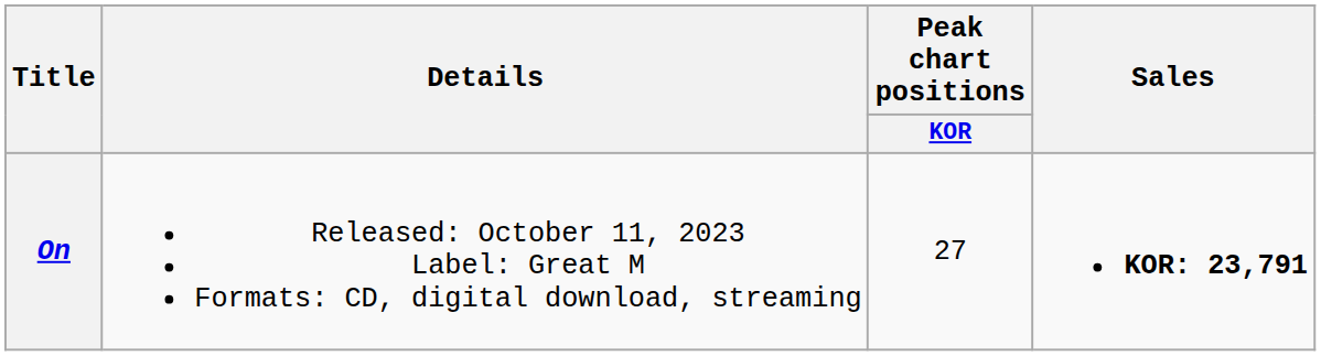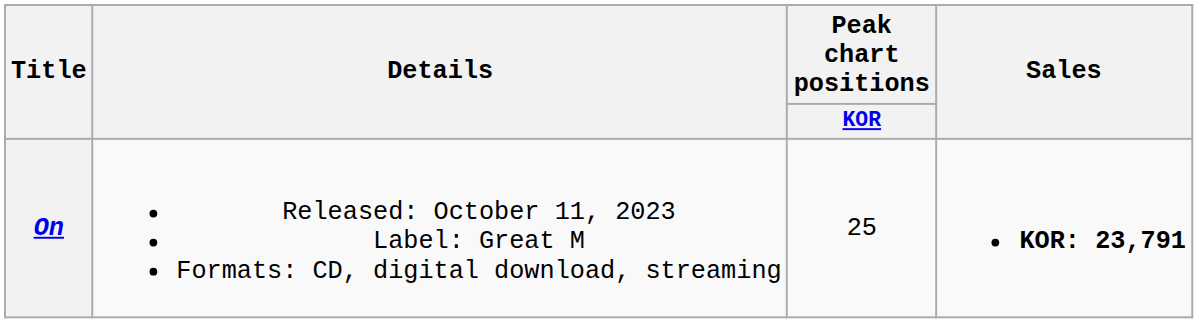 <table class="wikitable plainrowheaders" style="text-align:center">
 <tr>
 <th scope="col" rowspan="2">Title</th>
 <th scope="col" rowspan="2">Details</th>
 <th scope="col" colspan="1">Peak chart positions</th>
 <th scope="col" rowspan="2">Sales</th>
 </tr>
 <tr>
 <th scope="col" style="width:2.75em;font-size:85%"><a href='#'>KOR</a><br></th>
 </tr>
 <tr>
 <th scope="row"><em><a href='#'>On</a></em></th>
 <td><br><ul><li>Released: October 11, 2023</li><li>Label: Great M</li><li>Formats: CD, digital download, streaming</li></ul></td>
-<td>27</td>
+<td>25</td>
 <td><strong><br><ul><li>KOR: 23,791</li></ul></strong></td>
 </tr>
 </table>
